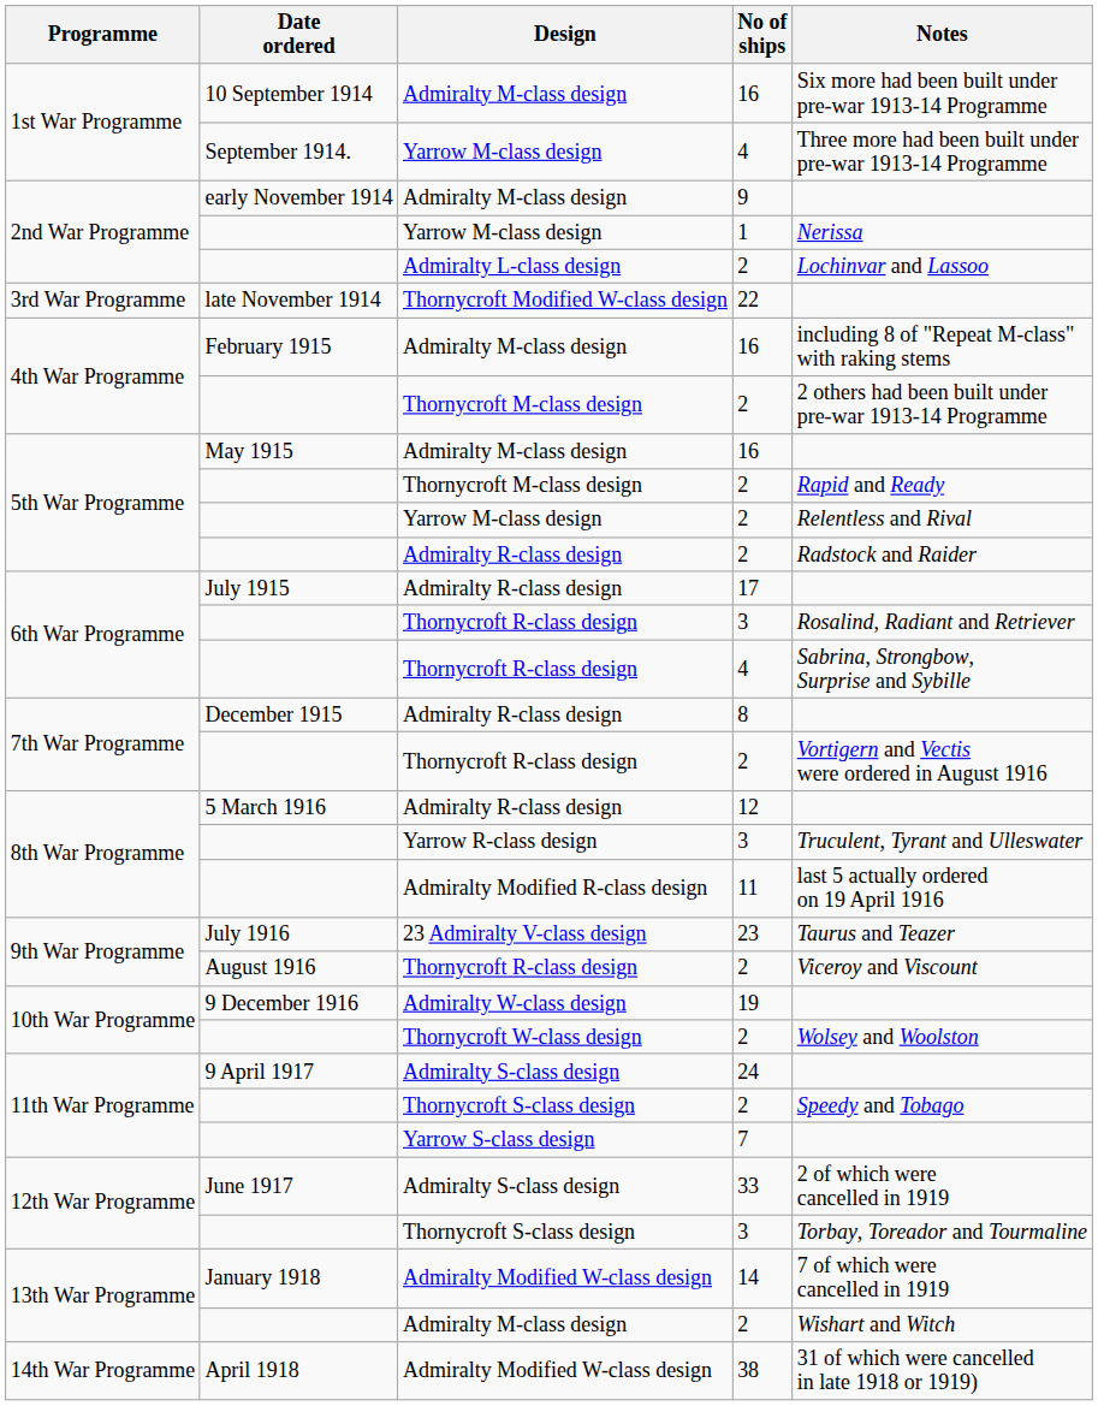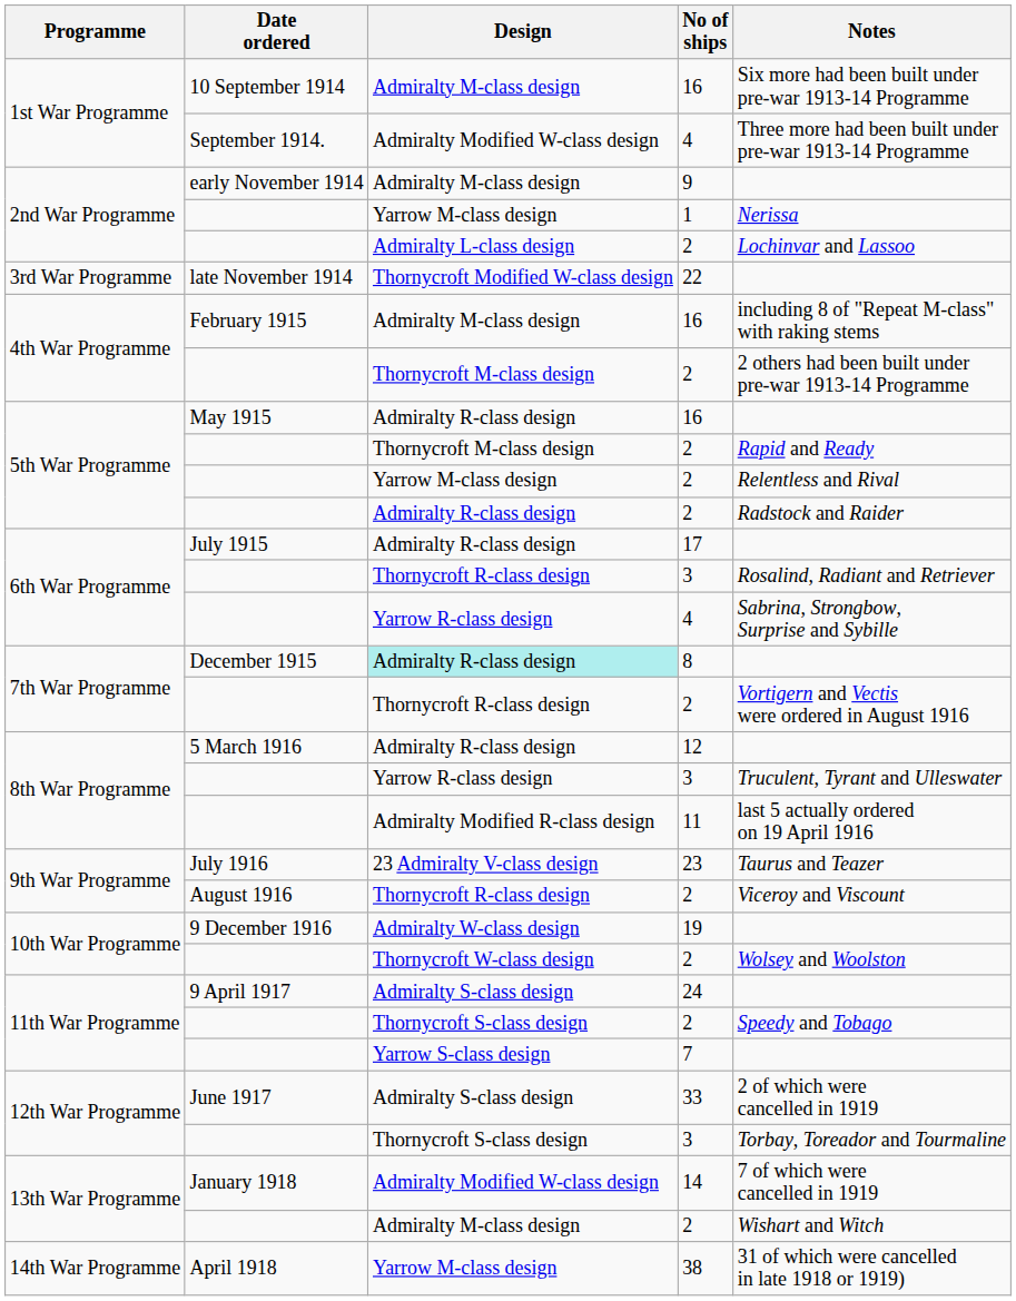 <table class="sortable wikitable">
 <tr>
 <th>Programme</th>
 <th>Date<br>ordered</th>
 <th>Design</th>
 <th>No of<br>ships</th>
 <th>Notes</th>
 </tr>
 <tr>
 <td rowspan="2">1st War Programme</td>
 <td>10 September 1914</td>
 <td><a href='#'>Admiralty M-class design</a></td>
 <td>16</td>
 <td>Six more had been built under <br>pre-war 1913-14 Programme</td>
 </tr>
 <tr>
 <td>September 1914.</td>
-<td><a href='#'>Yarrow M-class design</a></td>
+<td>Admiralty Modified W-class design</td>
 <td>4</td>
 <td>Three more had been built under <br>pre-war 1913-14 Programme</td>
 </tr>
 <tr>
 <td rowspan="3">2nd War Programme</td>
 <td>early November 1914</td>
 <td>Admiralty M-class design</td>
 <td>9</td>
 </tr>
 <tr>
 <td></td>
 <td>Yarrow M-class design</td>
 <td>1</td>
 <td><a href='#'><em>Nerissa</em></a></td>
 </tr>
 <tr>
 <td></td>
 <td><a href='#'>Admiralty L-class design</a></td>
 <td>2</td>
 <td><em><a href='#'>Lochinvar</a></em> and <em><a href='#'>Lassoo</a></em></td>
 </tr>
 <tr>
 <td>3rd War Programme</td>
 <td>late November 1914</td>
 <td><a href='#'>Thornycroft Modified W-class design</a></td>
 <td>22</td>
 </tr>
 <tr>
 <td rowspan="2">4th War Programme</td>
 <td>February 1915</td>
 <td>Admiralty M-class design</td>
 <td>16</td>
 <td>including 8 of "Repeat M-class" <br>with raking stems</td>
 </tr>
 <tr>
 <td></td>
 <td><a href='#'>Thornycroft M-class design</a></td>
 <td>2</td>
 <td>2 others had been built under <br>pre-war 1913-14 Programme</td>
 </tr>
 <tr>
 <td rowspan="4">5th War Programme</td>
 <td>May 1915</td>
-<td>Admiralty M-class design</td>
+<td>Admiralty R-class design</td>
 <td>16</td>
 </tr>
 <tr>
 <td></td>
 <td>Thornycroft M-class design</td>
 <td>2</td>
 <td><em><a href='#'>Rapid</a></em> and <em><a href='#'>Ready</a></em></td>
 </tr>
 <tr>
 <td></td>
 <td>Yarrow M-class design</td>
 <td>2</td>
 <td><em>Relentless</em> and <em>Rival</em></td>
 </tr>
 <tr>
 <td></td>
 <td><a href='#'>Admiralty R-class design</a></td>
 <td>2</td>
 <td><em>Radstock</em> and <em>Raider</em></td>
 </tr>
 <tr>
 <td rowspan="3">6th War Programme</td>
 <td>July 1915</td>
 <td>Admiralty R-class design</td>
 <td>17</td>
 </tr>
 <tr>
 <td></td>
 <td><a href='#'>Thornycroft R-class design</a></td>
 <td>3</td>
 <td><em>Rosalind</em>, <em>Radiant</em> and <em>Retriever</em></td>
 </tr>
 <tr>
 <td></td>
-<td><a href='#'>Thornycroft R-class design</a></td>
+<td><a href='#'>Yarrow R-class design</a></td>
 <td>4</td>
 <td><em>Sabrina</em>, <em>Strongbow</em>, <br><em>Surprise</em> and <em>Sybille</em></td>
 </tr>
 <tr>
 <td rowspan="2">7th War Programme</td>
 <td>December 1915</td>
-<td>Admiralty R-class design</td>
+<td style="background: paleturquoise;">Admiralty R-class design</td>
 <td>8</td>
 </tr>
 <tr>
 <td></td>
 <td>Thornycroft R-class design</td>
 <td>2</td>
 <td><em><a href='#'>Vortigern</a></em> and <em><a href='#'>Vectis</a></em> <br>were ordered in August 1916</td>
 </tr>
 <tr>
 <td rowspan="3">8th War Programme</td>
 <td>5 March 1916</td>
 <td>Admiralty R-class design</td>
 <td>12</td>
 <td></td>
 </tr>
 <tr>
 <td></td>
 <td>Yarrow R-class design</td>
 <td>3</td>
 <td><em>Truculent</em>, <em>Tyrant</em> and <em>Ulleswater</em></td>
 </tr>
 <tr>
 <td></td>
 <td>Admiralty Modified R-class design</td>
 <td>11</td>
 <td>last 5 actually ordered<br> on 19 April 1916</td>
 </tr>
 <tr>
 <td rowspan="2">9th War Programme</td>
 <td>July 1916</td>
 <td>23 <a href='#'>Admiralty V-class design</a></td>
 <td>23</td>
 <td><em>Taurus</em> and <em>Teazer</em></td>
 </tr>
 <tr>
 <td>August 1916</td>
 <td><a href='#'>Thornycroft R-class design</a></td>
 <td>2</td>
 <td><em>Viceroy</em> and <em>Viscount</em></td>
 </tr>
 <tr>
 <td rowspan="2">10th War Programme</td>
 <td>9 December 1916</td>
 <td><a href='#'>Admiralty W-class design</a></td>
 <td>19</td>
 </tr>
 <tr>
 <td></td>
 <td><a href='#'>Thornycroft W-class design</a></td>
 <td>2</td>
 <td><em><a href='#'>Wolsey</a></em> and <em><a href='#'>Woolston</a></em></td>
 </tr>
 <tr>
 <td rowspan="3">11th War Programme</td>
 <td>9 April 1917</td>
 <td><a href='#'>Admiralty S-class design</a></td>
 <td>24</td>
 </tr>
 <tr>
 <td></td>
 <td><a href='#'>Thornycroft S-class design</a></td>
 <td>2</td>
 <td><em><a href='#'>Speedy</a></em> and <em><a href='#'>Tobago</a></em></td>
 </tr>
 <tr>
 <td></td>
 <td><a href='#'>Yarrow S-class design</a></td>
 <td>7</td>
 <td></td>
 </tr>
 <tr>
 <td rowspan="2">12th War Programme</td>
 <td>June 1917</td>
 <td>Admiralty S-class design</td>
 <td>33</td>
 <td>2 of which were <br>cancelled in 1919</td>
 </tr>
 <tr>
 <td></td>
 <td>Thornycroft S-class design</td>
 <td>3</td>
 <td><em>Torbay</em>, <em>Toreador</em> and <em>Tourmaline</em></td>
 </tr>
 <tr>
 <td rowspan="2">13th War Programme</td>
 <td>January 1918</td>
 <td><a href='#'>Admiralty Modified W-class design</a></td>
 <td>14</td>
 <td>7 of which were <br>cancelled in 1919</td>
 </tr>
 <tr>
 <td></td>
 <td>Admiralty M-class design</td>
 <td>2</td>
 <td><em>Wishart</em> and <em>Witch</em></td>
 </tr>
 <tr>
 <td>14th War Programme</td>
 <td>April 1918</td>
-<td>Admiralty Modified W-class design</td>
+<td><a href='#'>Yarrow M-class design</a></td>
 <td>38</td>
 <td>31 of which were cancelled<br> in late 1918 or 1919)</td>
 </tr>
 </table>
